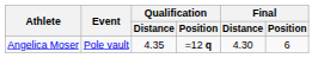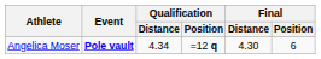 <table class=wikitable style=font-size:90%>
 <tr>
 <th rowspan=2>Athlete</th>
 <th rowspan=2>Event</th>
 <th colspan=2>Qualification</th>
 <th colspan=2>Final</th>
 </tr>
 <tr style=font-size:95%>
 <th>Distance</th>
 <th>Position</th>
 <th>Distance</th>
 <th>Position</th>
 </tr>
 <tr align=center>
 <td align=left><a href='#'>Angelica Moser</a></td>
-<td align=left><a href='#'>Pole vault</a></td>
-<td>4.35</td>
+<td align=left><strong><a href='#'>Pole vault</a></strong></td>
+<td>4.34</td>
 <td>=12 <strong>q</strong></td>
 <td>4.30</td>
 <td>6</td>
 </tr>
 </table>
